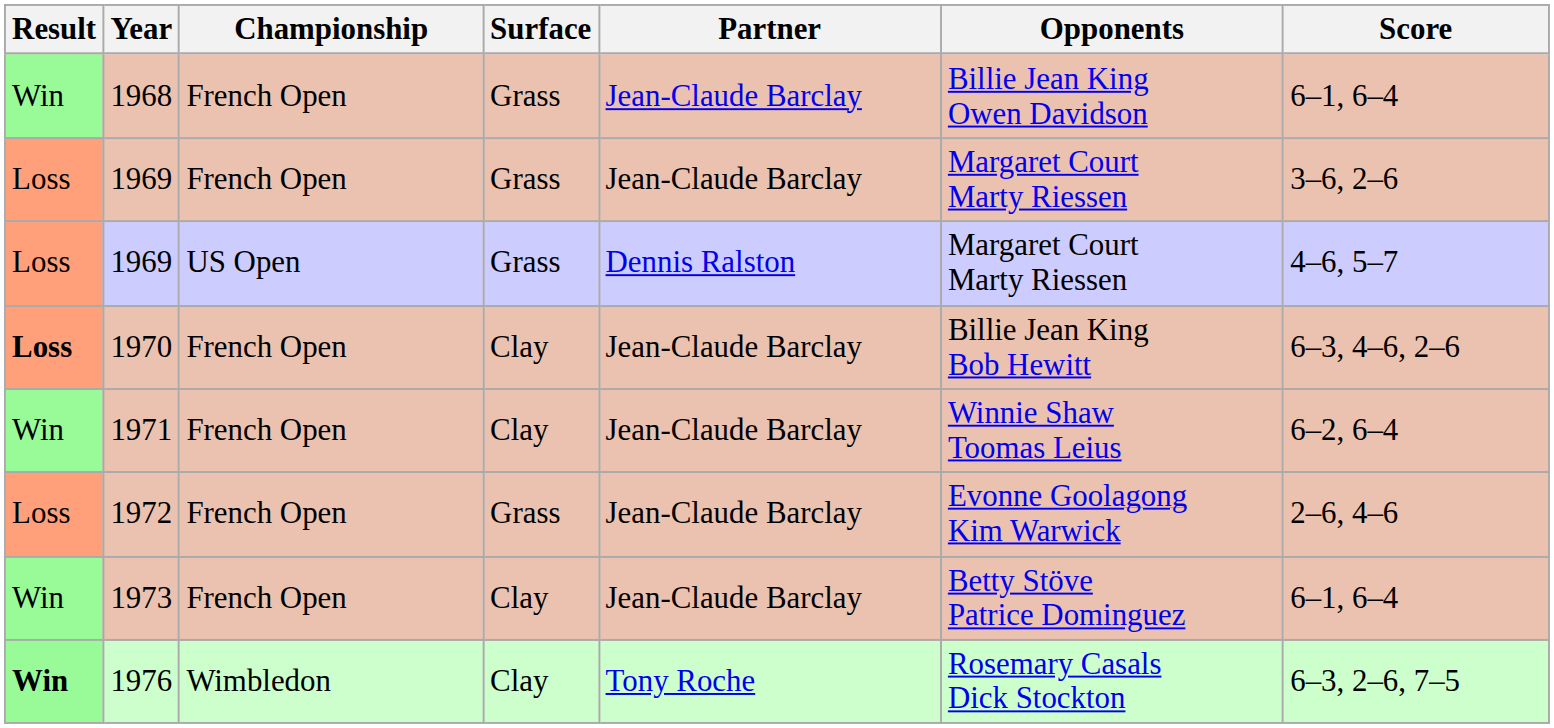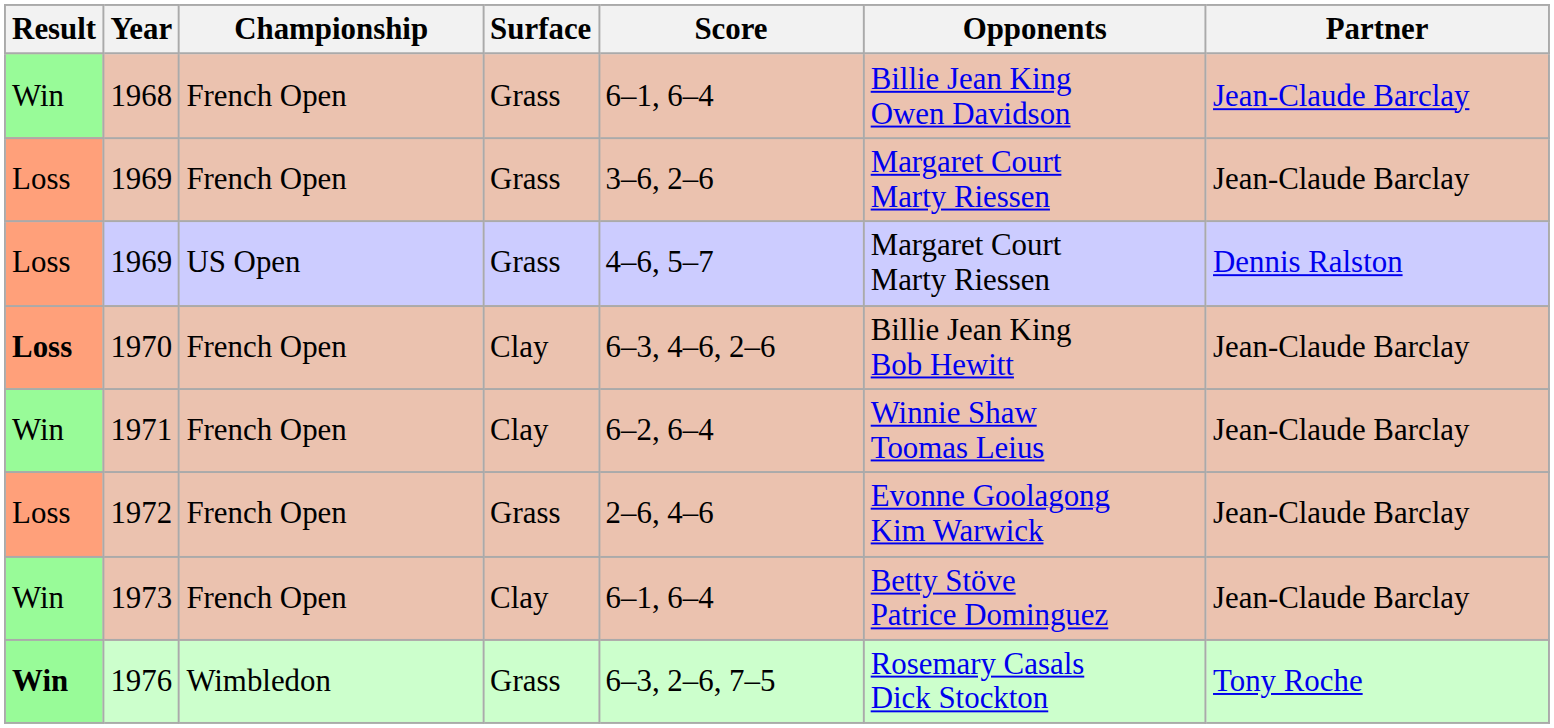 <table class="sortable wikitable">
 <tr>
 <th>Result</th>
 <th>Year</th>
 <th style="width:150px">Championship</th>
 <th style="width:50px">Surface</th>
+<th style="width:130px" class="unsortable">Score</th>
+<th style="width:170px">Opponents</th>
 <th style="width:170px">Partner</th>
-<th style="width:170px">Opponents</th>
-<th style="width:130px" class="unsortable">Score</th>
 </tr>
 <tr style="background:#ebc2af;">
 <td style="background:#98fb98;">Win</td>
 <td>1968</td>
 <td>French Open</td>
 <td>Grass</td>
+<td>6–1, 6–4</td>
+<td> <a href='#'>Billie Jean King</a> <br>  <a href='#'>Owen Davidson</a></td>
 <td> <a href='#'>Jean-Claude Barclay</a></td>
-<td> <a href='#'>Billie Jean King</a> <br>  <a href='#'>Owen Davidson</a></td>
-<td>6–1, 6–4</td>
 </tr>
 <tr style="background:#ebc2af;">
 <td style="background:#ffa07a;">Loss</td>
 <td>1969</td>
 <td>French Open</td>
 <td>Grass</td>
+<td>3–6, 2–6</td>
+<td> <a href='#'>Margaret Court</a> <br>  <a href='#'>Marty Riessen</a></td>
 <td> Jean-Claude Barclay</td>
-<td> <a href='#'>Margaret Court</a> <br>  <a href='#'>Marty Riessen</a></td>
-<td>3–6, 2–6</td>
 </tr>
 <tr style="background:#ccf;">
 <td style="background:#ffa07a;">Loss</td>
 <td>1969</td>
 <td>US Open</td>
 <td>Grass</td>
+<td>4–6, 5–7</td>
+<td> Margaret Court <br>  Marty Riessen</td>
 <td> <a href='#'>Dennis Ralston</a></td>
-<td> Margaret Court <br>  Marty Riessen</td>
-<td>4–6, 5–7</td>
 </tr>
 <tr style="background:#ebc2af;">
 <td style="background:#ffa07a;"><strong>Loss</strong></td>
 <td>1970</td>
 <td>French Open</td>
 <td>Clay</td>
+<td>6–3, 4–6, 2–6</td>
+<td> Billie Jean King <br>  <a href='#'>Bob Hewitt</a></td>
 <td> Jean-Claude Barclay</td>
-<td> Billie Jean King <br>  <a href='#'>Bob Hewitt</a></td>
-<td>6–3, 4–6, 2–6</td>
 </tr>
 <tr style="background:#ebc2af;">
 <td style="background:#98fb98;">Win</td>
 <td>1971</td>
 <td>French Open</td>
 <td>Clay</td>
+<td>6–2, 6–4</td>
+<td> <a href='#'>Winnie Shaw</a> <br>  <a href='#'>Toomas Leius</a></td>
 <td> Jean-Claude Barclay</td>
-<td> <a href='#'>Winnie Shaw</a> <br>  <a href='#'>Toomas Leius</a></td>
-<td>6–2, 6–4</td>
 </tr>
 <tr style="background:#ebc2af;">
 <td style="background:#ffa07a;">Loss</td>
 <td>1972</td>
 <td>French Open</td>
 <td>Grass</td>
+<td>2–6, 4–6</td>
+<td> <a href='#'>Evonne Goolagong</a> <br>  <a href='#'>Kim Warwick</a></td>
 <td> Jean-Claude Barclay</td>
-<td> <a href='#'>Evonne Goolagong</a> <br>  <a href='#'>Kim Warwick</a></td>
-<td>2–6, 4–6</td>
 </tr>
 <tr style="background:#ebc2af;">
 <td style="background:#98fb98;">Win</td>
 <td>1973</td>
 <td>French Open</td>
 <td>Clay</td>
+<td>6–1, 6–4</td>
+<td> <a href='#'>Betty Stöve</a> <br>  <a href='#'>Patrice Dominguez</a></td>
 <td> Jean-Claude Barclay</td>
-<td> <a href='#'>Betty Stöve</a> <br>  <a href='#'>Patrice Dominguez</a></td>
-<td>6–1, 6–4</td>
 </tr>
 <tr style="background:#cfc;">
 <td style="background:#98fb98;"><strong>Win</strong></td>
 <td>1976</td>
 <td>Wimbledon</td>
-<td>Clay</td>
+<td>Grass</td>
+<td>6–3, 2–6, 7–5</td>
+<td> <a href='#'>Rosemary Casals</a> <br>  <a href='#'>Dick Stockton</a></td>
 <td> <a href='#'>Tony Roche</a></td>
-<td> <a href='#'>Rosemary Casals</a> <br>  <a href='#'>Dick Stockton</a></td>
-<td>6–3, 2–6, 7–5</td>
 </tr>
 </table>
